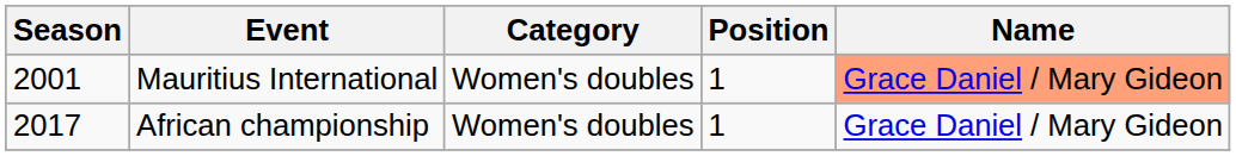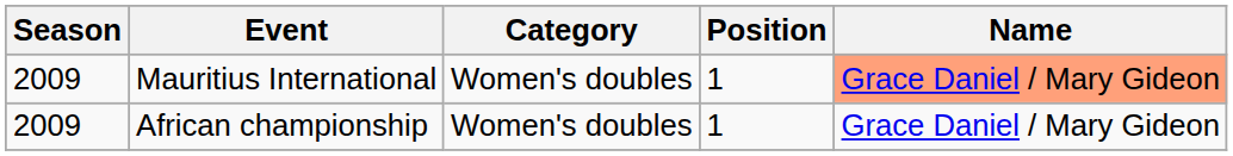 <table class="wikitable" style="font-size:90%;">
 <tr>
 <th>Season</th>
 <th>Event</th>
 <th>Category</th>
 <th>Position</th>
 <th>Name</th>
 </tr>
 <tr>
-<td>2001</td>
+<td>2009</td>
 <td>Mauritius International</td>
 <td>Women's doubles</td>
 <td>1</td>
 <td style="background: lightsalmon;"><a href='#'>Grace Daniel</a> / Mary Gideon</td>
 </tr>
 <tr>
-<td>2017</td>
+<td>2009</td>
 <td>African championship</td>
 <td>Women's doubles</td>
 <td>1</td>
 <td><a href='#'>Grace Daniel</a> / Mary Gideon</td>
 </tr>
 </table>
